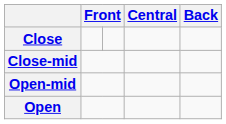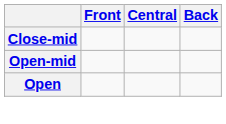 <table class="wikitable" style="text-align:center">
 <tr>
 <th></th>
 <th colspan="2"><a href='#'>Front</a></th>
 <th><a href='#'>Central</a></th>
 <th><a href='#'>Back</a></th>
-</tr>
-<tr align="center">
-<th><a href='#'>Close</a></th>
-<td></td>
-<td></td>
-<td></td>
-<td></td>
 </tr>
 <tr align="center">
 <th><a href='#'>Close-mid</a></th>
 <td colspan="2"></td>
 <td></td>
 <td></td>
 </tr>
 <tr>
 <th><a href='#'>Open-mid</a></th>
 <td colspan="2"></td>
 <td></td>
 <td></td>
 </tr>
 <tr align="center">
 <th><a href='#'>Open</a></th>
 <td colspan="2"></td>
 <td></td>
 <td></td>
 </tr>
 </table>
